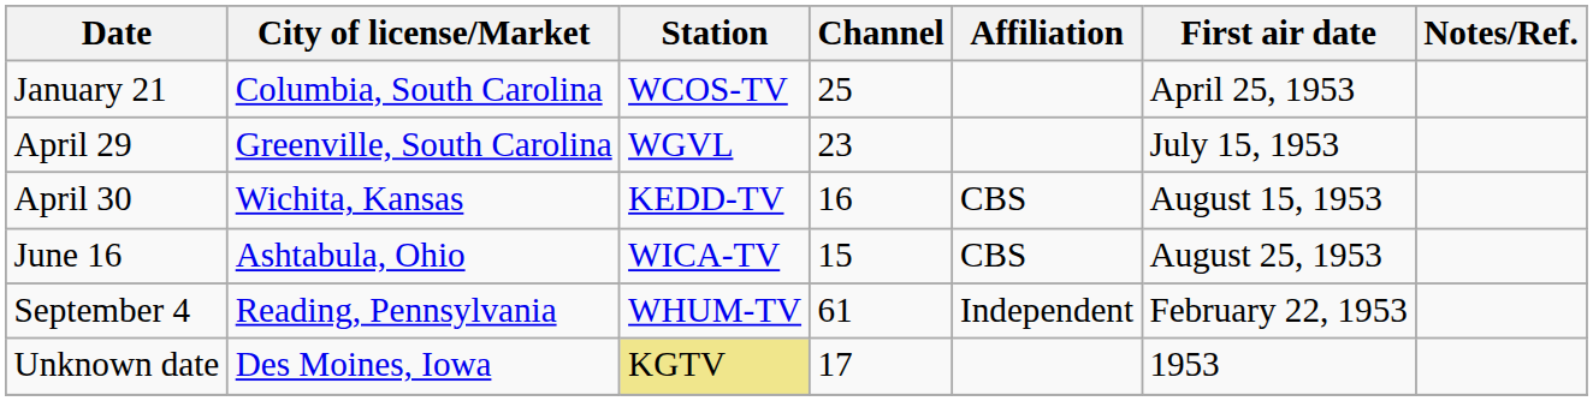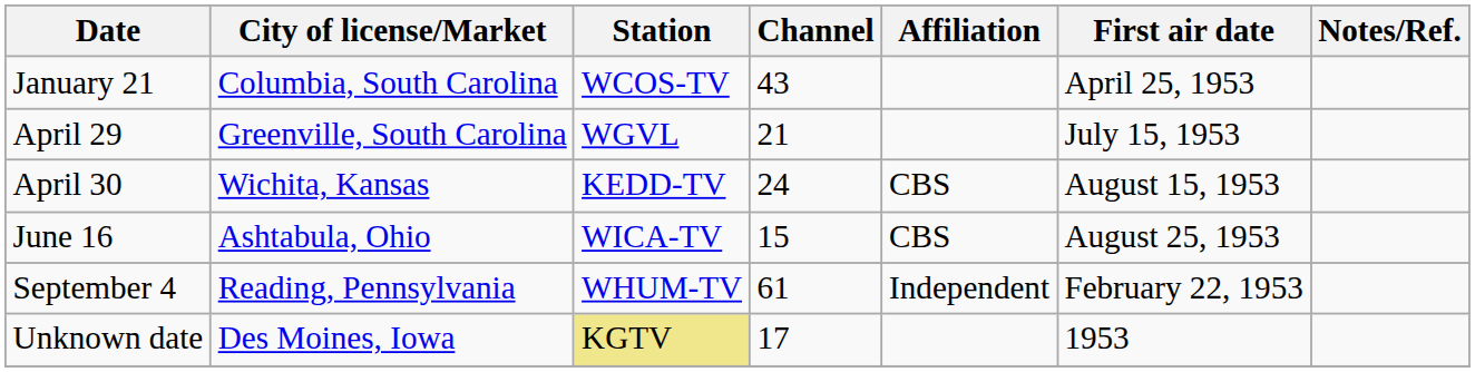 <table class="wikitable unsortable">
 <tr>
 <th>Date</th>
 <th>City of license/Market</th>
 <th>Station</th>
 <th>Channel</th>
 <th>Affiliation</th>
 <th>First air date</th>
 <th>Notes/Ref.</th>
 </tr>
 <tr>
 <td>January 21</td>
 <td><a href='#'>Columbia, South Carolina</a></td>
 <td><a href='#'>WCOS-TV</a></td>
-<td>25</td>
+<td>43</td>
 <td></td>
 <td>April 25, 1953</td>
 <td></td>
 </tr>
 <tr>
 <td>April 29</td>
 <td><a href='#'>Greenville, South Carolina</a></td>
 <td><a href='#'>WGVL</a></td>
-<td>23</td>
+<td>21</td>
 <td></td>
 <td>July 15, 1953</td>
 <td></td>
 </tr>
 <tr>
 <td>April 30</td>
 <td><a href='#'>Wichita, Kansas</a></td>
 <td><a href='#'>KEDD-TV</a></td>
-<td>16</td>
+<td>24</td>
 <td>CBS</td>
 <td>August 15, 1953</td>
 <td></td>
 </tr>
 <tr>
 <td>June 16</td>
 <td><a href='#'>Ashtabula, Ohio</a></td>
 <td><a href='#'>WICA-TV</a></td>
 <td>15</td>
 <td>CBS</td>
 <td>August 25, 1953</td>
 <td></td>
 </tr>
 <tr>
 <td>September 4</td>
 <td><a href='#'>Reading, Pennsylvania</a></td>
 <td><a href='#'>WHUM-TV</a></td>
 <td>61</td>
 <td>Independent</td>
 <td>February 22, 1953</td>
 <td></td>
 </tr>
 <tr>
 <td>Unknown date</td>
 <td><a href='#'>Des Moines, Iowa</a></td>
 <td style="background: khaki;">KGTV</td>
 <td>17</td>
 <td></td>
 <td>1953</td>
 <td></td>
 </tr>
 <tr>
 </tr>
 </table>
